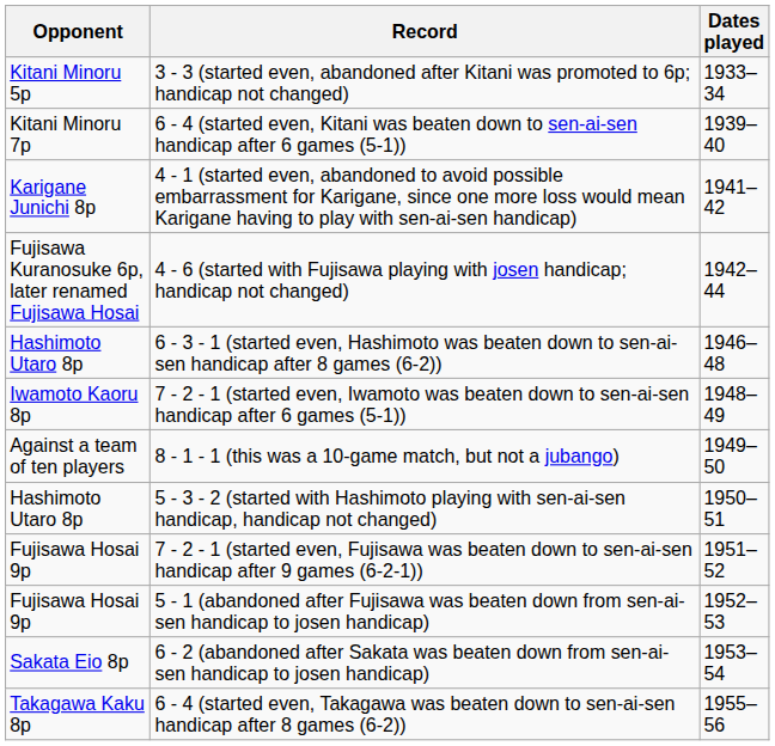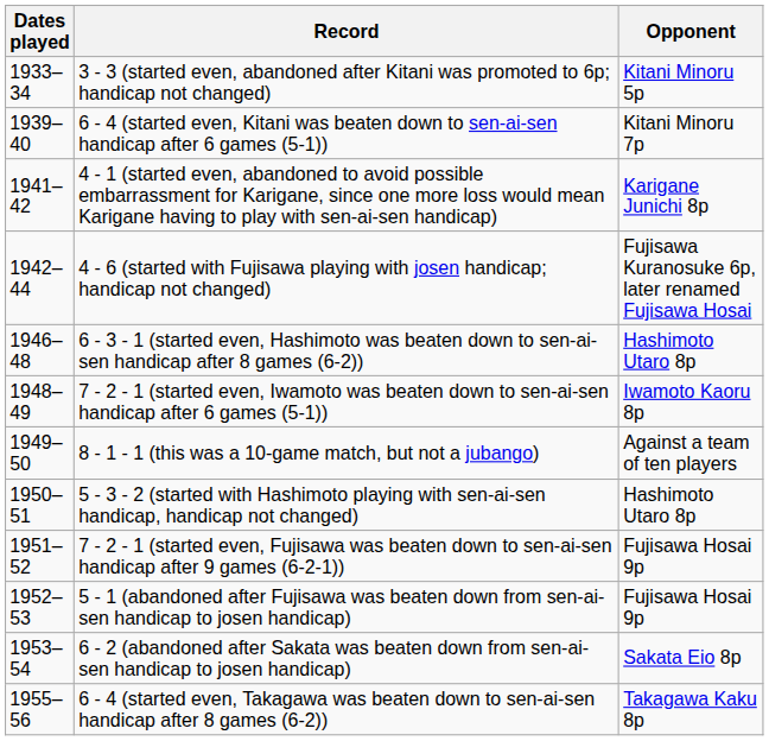 <table class="wikitable" style="font-size:95%;">
 <tr>
+<th>Dates played</th>
+<th>Record</th>
 <th>Opponent</th>
-<th>Record</th>
-<th>Dates played</th>
 </tr>
 <tr>
+<td style="width:9%;">1933–34</td>
+<td style="width:72%;">3 - 3 (started even, abandoned after Kitani was promoted to 6p; handicap not changed)</td>
 <td style="width:19%;"><a href='#'>Kitani Minoru</a> 5p</td>
-<td style="width:72%;">3 - 3 (started even, abandoned after Kitani was promoted to 6p; handicap not changed)</td>
-<td style="width:9%;">1933–34</td>
 </tr>
 <tr>
+<td>1939–40</td>
+<td>6 - 4 (started even, Kitani was beaten down to <a href='#'>sen-ai-sen</a> handicap after 6 games (5-1))</td>
 <td>Kitani Minoru 7p</td>
-<td>6 - 4 (started even, Kitani was beaten down to <a href='#'>sen-ai-sen</a> handicap after 6 games (5-1))</td>
-<td>1939–40</td>
 </tr>
 <tr>
+<td>1941–42</td>
+<td>4 - 1 (started even, abandoned to avoid possible embarrassment for Karigane, since one more loss would mean Karigane having to play with sen-ai-sen handicap)</td>
 <td><a href='#'>Karigane Junichi</a> 8p</td>
-<td>4 - 1 (started even, abandoned to avoid possible embarrassment for Karigane, since one more loss would mean Karigane having to play with sen-ai-sen handicap)</td>
-<td>1941–42</td>
 </tr>
 <tr>
+<td>1942–44</td>
+<td>4 - 6 (started with Fujisawa playing with <a href='#'>josen</a> handicap; handicap not changed)</td>
 <td>Fujisawa Kuranosuke 6p, later renamed <a href='#'>Fujisawa Hosai</a></td>
-<td>4 - 6 (started with Fujisawa playing with <a href='#'>josen</a> handicap; handicap not changed)</td>
-<td>1942–44</td>
 </tr>
 <tr>
+<td>1946–48</td>
+<td>6 - 3 - 1 (started even, Hashimoto was beaten down to sen-ai-sen handicap after 8 games (6-2))</td>
 <td><a href='#'>Hashimoto Utaro</a> 8p</td>
-<td>6 - 3 - 1 (started even, Hashimoto was beaten down to sen-ai-sen handicap after 8 games (6-2))</td>
-<td>1946–48</td>
 </tr>
 <tr>
+<td>1948–49</td>
+<td>7 - 2 - 1 (started even, Iwamoto was beaten down to sen-ai-sen handicap after 6 games (5-1))</td>
 <td><a href='#'>Iwamoto Kaoru</a> 8p</td>
-<td>7 - 2 - 1 (started even, Iwamoto was beaten down to sen-ai-sen handicap after 6 games (5-1))</td>
-<td>1948–49</td>
 </tr>
 <tr>
+<td>1949–50</td>
+<td>8 - 1 - 1 (this was a 10-game match, but not a <a href='#'>jubango</a>)</td>
 <td>Against a team of ten players</td>
-<td>8 - 1 - 1 (this was a 10-game match, but not a <a href='#'>jubango</a>)</td>
-<td>1949–50</td>
 </tr>
 <tr>
+<td>1950–51</td>
+<td>5 - 3 - 2 (started with Hashimoto playing with sen-ai-sen handicap, handicap not changed)</td>
 <td>Hashimoto Utaro 8p</td>
-<td>5 - 3 - 2 (started with Hashimoto playing with sen-ai-sen handicap, handicap not changed)</td>
-<td>1950–51</td>
 </tr>
 <tr>
+<td>1951–52</td>
+<td>7 - 2 - 1 (started even, Fujisawa was beaten down to sen-ai-sen handicap after 9 games (6-2-1))</td>
 <td>Fujisawa Hosai 9p</td>
-<td>7 - 2 - 1 (started even, Fujisawa was beaten down to sen-ai-sen handicap after 9 games (6-2-1))</td>
-<td>1951–52</td>
 </tr>
 <tr>
+<td>1952–53</td>
+<td>5 - 1 (abandoned after Fujisawa was beaten down from sen-ai-sen handicap to josen handicap)</td>
 <td>Fujisawa Hosai 9p</td>
-<td>5 - 1 (abandoned after Fujisawa was beaten down from sen-ai-sen handicap to josen handicap)</td>
-<td>1952–53</td>
 </tr>
 <tr>
+<td>1953–54</td>
+<td>6 - 2 (abandoned after Sakata was beaten down from sen-ai-sen handicap to josen handicap)</td>
 <td><a href='#'>Sakata Eio</a> 8p</td>
-<td>6 - 2 (abandoned after Sakata was beaten down from sen-ai-sen handicap to josen handicap)</td>
-<td>1953–54</td>
 </tr>
 <tr>
+<td>1955–56</td>
+<td>6 - 4 (started even, Takagawa was beaten down to sen-ai-sen handicap after 8 games (6-2))</td>
 <td><a href='#'>Takagawa Kaku</a> 8p</td>
-<td>6 - 4 (started even, Takagawa was beaten down to sen-ai-sen handicap after 8 games (6-2))</td>
-<td>1955–56</td>
 </tr>
 </table>
